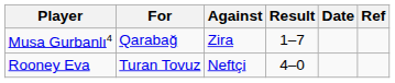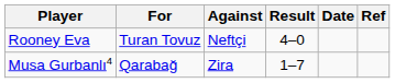 <table class="wikitable sortable">
 <tr>
 <th>Player</th>
 <th>For</th>
 <th>Against</th>
 <th style="text-align:center">Result</th>
 <th>Date</th>
 <th>Ref</th>
 </tr>
 <tr>
+<td> <a href='#'>Rooney Eva</a></td>
+<td><a href='#'>Turan Tovuz</a></td>
+<td><a href='#'>Neftçi</a></td>
+<td style="text-align:center;">4–0</td>
+<td></td>
+<td></td>
+</tr>
+<tr>
 <td> <a href='#'>Musa Gurbanlı</a><small><sup>4</sup></small></td>
 <td><a href='#'>Qarabağ</a></td>
 <td><a href='#'>Zira</a></td>
 <td style="text-align:center;">1–7</td>
 <td></td>
 <td></td>
 </tr>
-<tr>
-<td> <a href='#'>Rooney Eva</a></td>
-<td><a href='#'>Turan Tovuz</a></td>
-<td><a href='#'>Neftçi</a></td>
-<td style="text-align:center;">4–0</td>
-<td></td>
-<td></td>
-</tr>
 </table>
